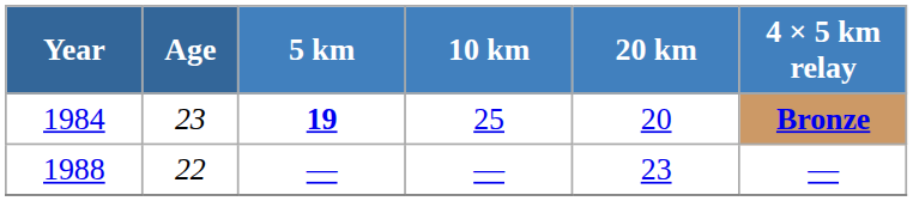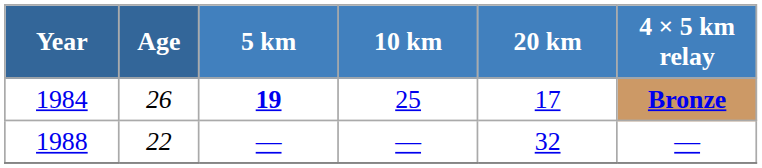 <table class="wikitable" style="font-size:95%; text-align:center; border:grey solid 1px; border-collapse:collapse; background:#ffffff;">
 <tr>
 <th style="background-color:#369; color:white; width:60px;"> Year </th>
 <th style="background-color:#369; color:white; width:40px;"> Age </th>
 <th style="background-color:#4180be; color:white; width:75px;"> 5 km </th>
 <th style="background-color:#4180be; color:white; width:75px;"> 10 km </th>
 <th style="background-color:#4180be; color:white; width:75px;"> 20 km </th>
 <th style="background-color:#4180be; color:white; width:75px;"> 4 × 5 km <br> relay </th>
 </tr>
 <tr>
 <td><a href='#'>1984</a></td>
-<td><em>23</em></td>
+<td><em>26</em></td>
 <td><strong><a href='#'>19</a></strong></td>
 <td><a href='#'>25</a></td>
-<td><a href='#'>20</a></td>
+<td><a href='#'>17</a></td>
 <td bgcolor="cc9966"><a href='#'><strong>Bronze</strong></a></td>
 </tr>
 <tr>
 <td><a href='#'>1988</a></td>
 <td><em>22</em></td>
 <td><a href='#'>—</a></td>
 <td><a href='#'>—</a></td>
-<td><a href='#'>23</a></td>
+<td><a href='#'>32</a></td>
 <td><a href='#'>—</a></td>
 </tr>
 <tr>
 </tr>
 </table>
